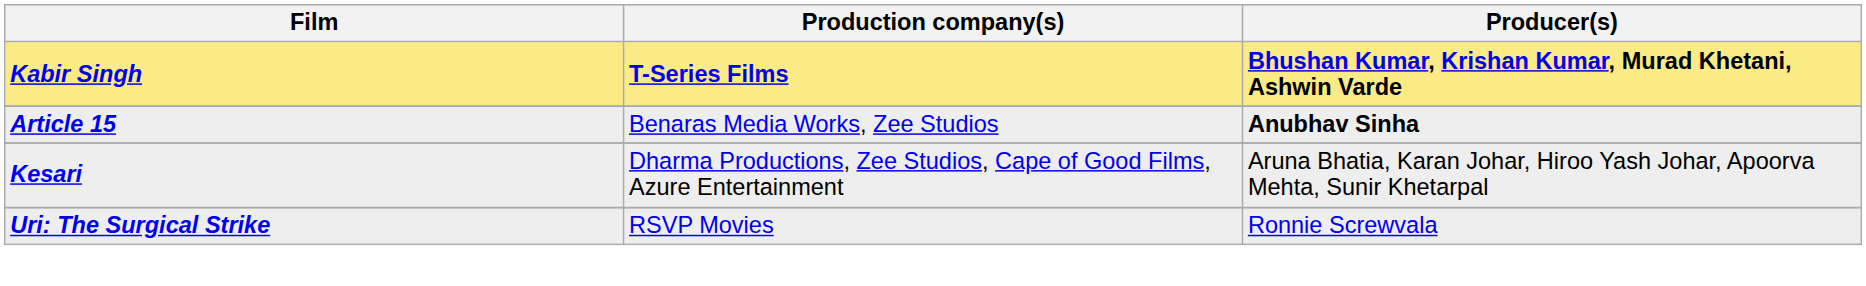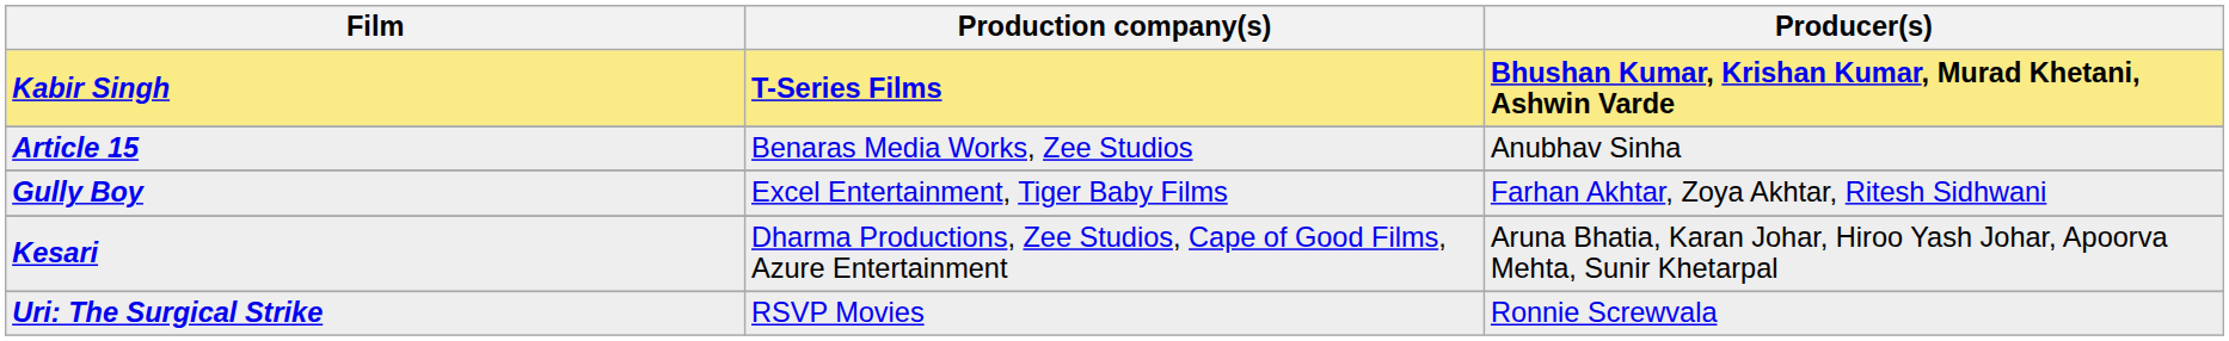 <table class="wikitable" border="1" width="100%">
 <tr style="background:#bebe">
 <th width="33%">Film</th>
 <th width="33%">Production company(s)</th>
 <th width="33%">Producer(s)</th>
 </tr>
 <tr style="background:#FAEB86">
 <td><strong><em><a href='#'>Kabir Singh</a></em></strong></td>
 <td><strong><a href='#'>T-Series Films</a></strong></td>
 <td><strong><a href='#'>Bhushan Kumar</a>, <a href='#'>Krishan Kumar</a>, Murad Khetani, Ashwin Varde</strong></td>
 </tr>
 <tr>
 </tr>
 <tr style="background:#EEEEEE">
 <td><strong><em><a href='#'>Article 15</a></em></strong></td>
 <td><a href='#'>Benaras Media Works</a>, <a href='#'>Zee Studios</a></td>
-<td><strong>Anubhav Sinha</strong></td>
+<td>Anubhav Sinha</td>
 </tr>
 <tr>
+</tr>
+<tr style="background:#EEEEEE">
+<td><strong><em><a href='#'>Gully Boy</a></em></strong></td>
+<td><a href='#'>Excel Entertainment</a>, <a href='#'>Tiger Baby Films</a></td>
+<td><a href='#'>Farhan Akhtar</a>, Zoya Akhtar, <a href='#'>Ritesh Sidhwani</a></td>
 </tr>
 <tr>
 </tr>
 <tr style="background:#EEEEEE">
 <td><strong><em><a href='#'>Kesari</a></em></strong></td>
 <td><a href='#'>Dharma Productions</a>, <a href='#'>Zee Studios</a>, <a href='#'>Cape of Good Films</a>, Azure Entertainment</td>
 <td>Aruna Bhatia, Karan Johar, Hiroo Yash Johar, Apoorva Mehta, Sunir Khetarpal</td>
 </tr>
 <tr>
 </tr>
 <tr style="background:#EEEEEE">
 <td><strong><em><a href='#'>Uri: The Surgical Strike</a></em></strong></td>
 <td><a href='#'>RSVP Movies</a></td>
 <td><a href='#'>Ronnie Screwvala</a></td>
 </tr>
 </table>
